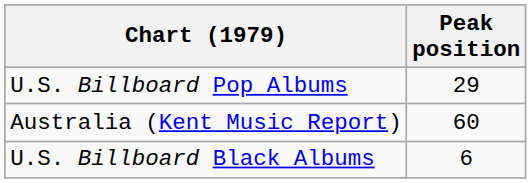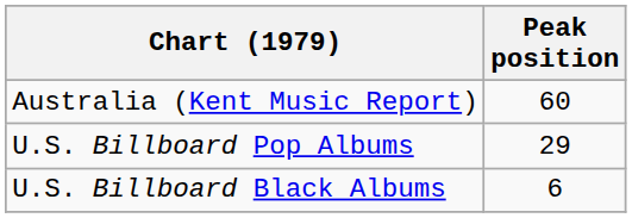 <table class="wikitable sortable">
 <tr>
 <th align="center">Chart (1979)</th>
 <th align="center">Peak<br>position</th>
 </tr>
 <tr>
+<td>Australia (<a href='#'>Kent Music Report</a>)</td>
+<td style="text-align:center;">60</td>
+</tr>
+<tr>
 <td align="left">U.S. <em>Billboard</em> <a href='#'>Pop Albums</a></td>
 <td align="center">29</td>
-</tr>
-<tr>
-<td>Australia (<a href='#'>Kent Music Report</a>)</td>
-<td style="text-align:center;">60</td>
 </tr>
 <tr>
 <td align="left">U.S. <em>Billboard</em> <a href='#'>Black Albums</a></td>
 <td align="center">6</td>
 </tr>
 </table>
